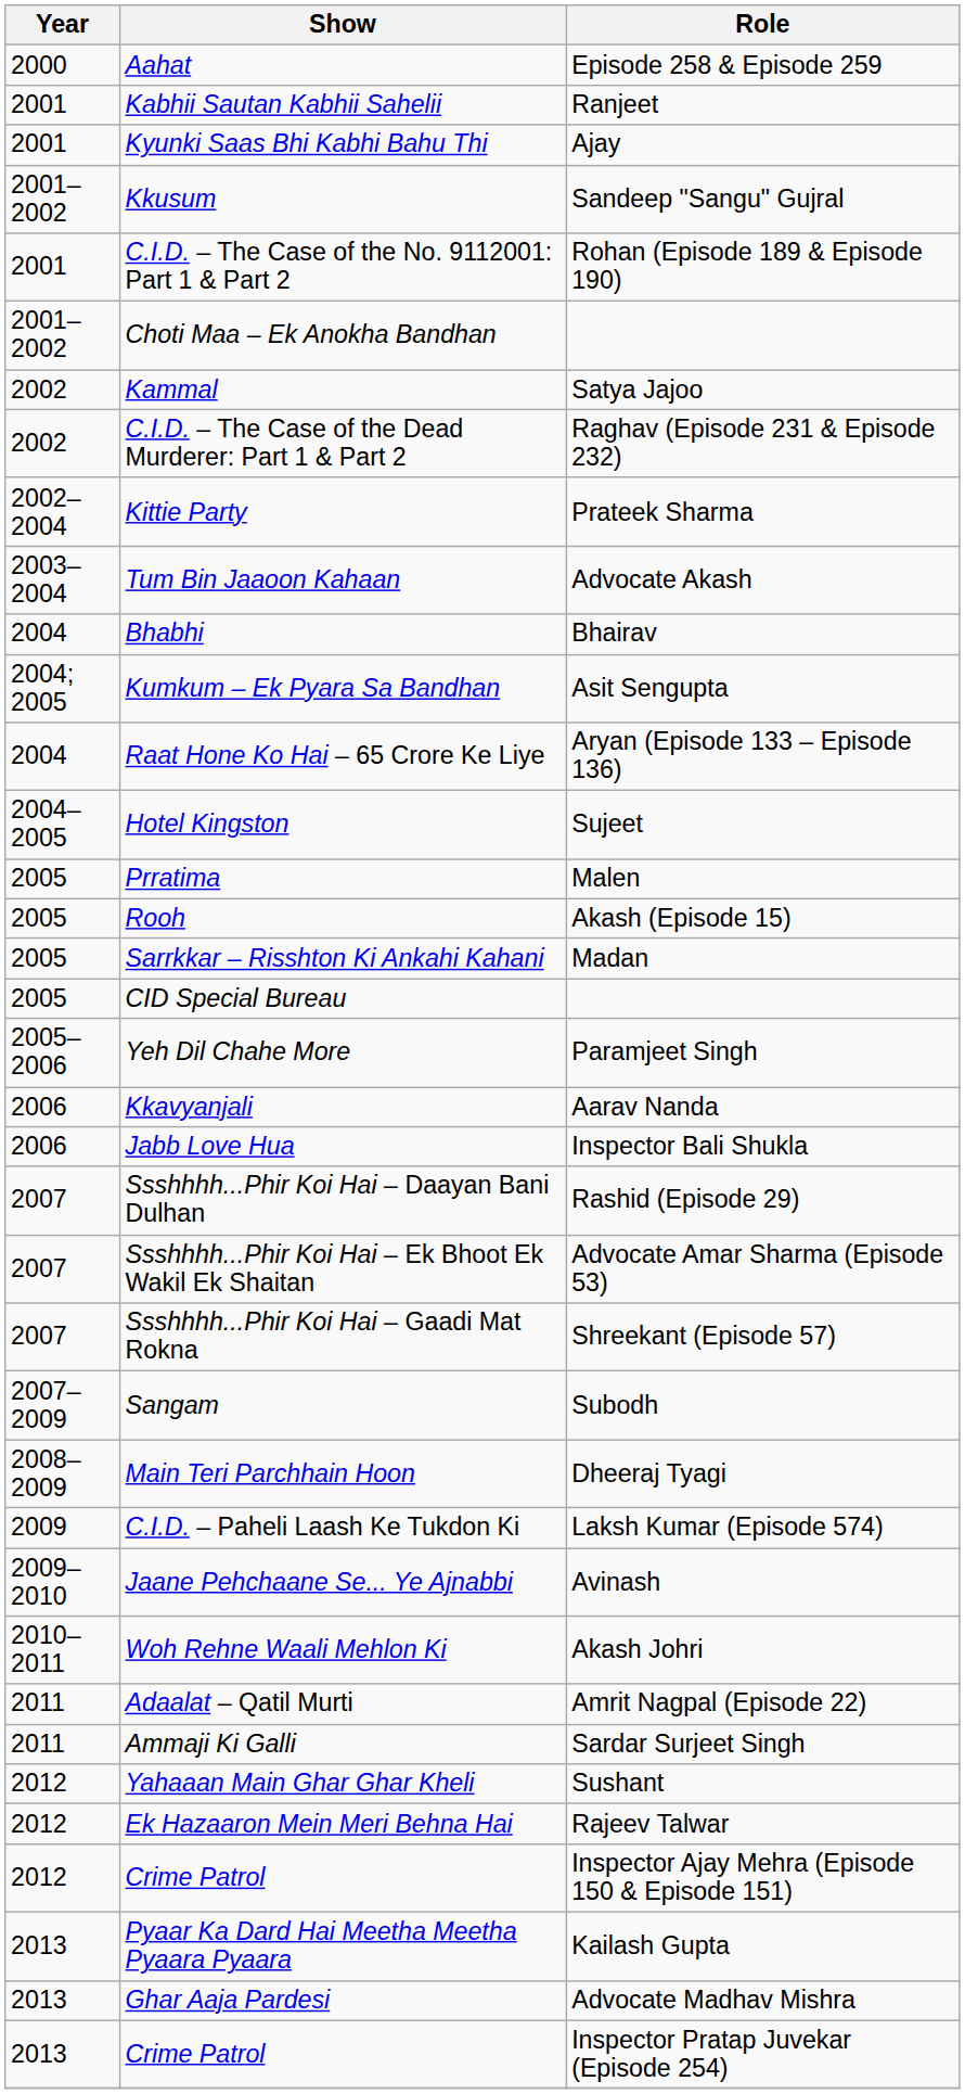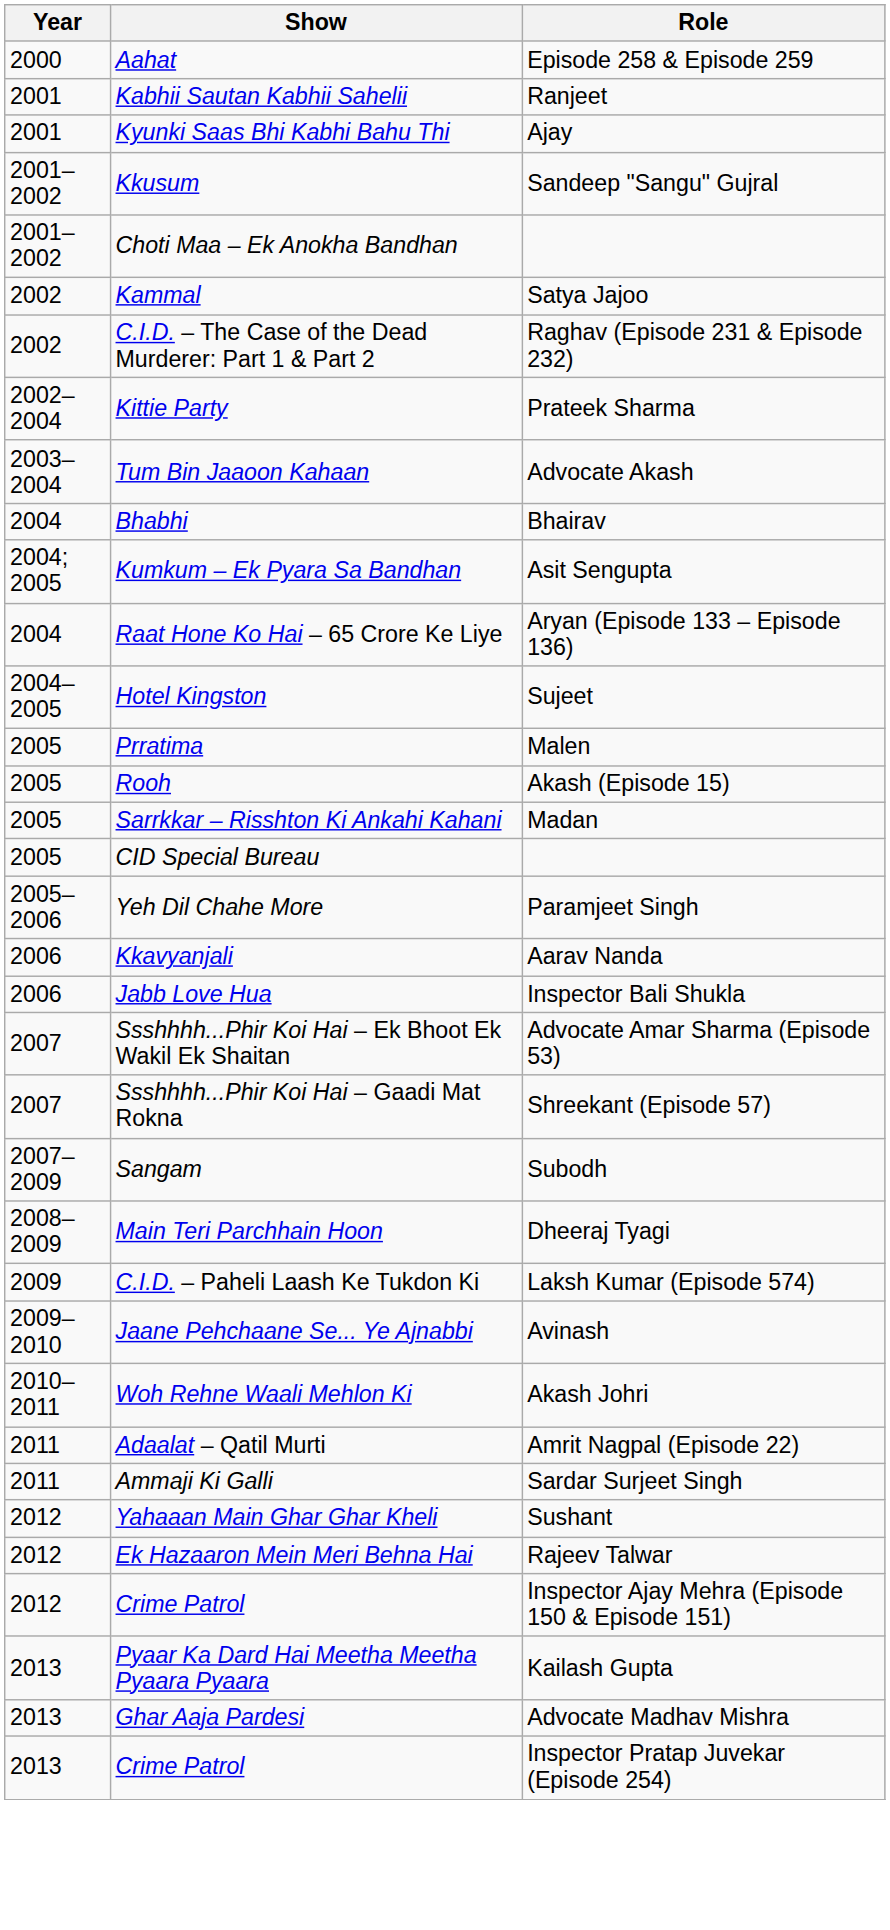 <table class="wikitable sortable">
 <tr>
 <th>Year</th>
 <th>Show</th>
 <th>Role</th>
 </tr>
 <tr>
 <td>2000</td>
 <td><em><a href='#'>Aahat</a></em></td>
 <td>Episode 258 & Episode 259</td>
 </tr>
 <tr>
 <td>2001</td>
 <td><em><a href='#'>Kabhii Sautan Kabhii Sahelii</a></em></td>
 <td>Ranjeet</td>
 </tr>
 <tr>
 <td>2001</td>
 <td><em><a href='#'>Kyunki Saas Bhi Kabhi Bahu Thi</a></em></td>
 <td>Ajay</td>
 </tr>
 <tr>
 <td>2001–2002</td>
 <td><em><a href='#'>Kkusum</a></em></td>
 <td>Sandeep "Sangu" Gujral</td>
-</tr>
-<tr>
-<td>2001</td>
-<td><em><a href='#'>C.I.D.</a></em> – The Case of the No. 9112001: Part 1 & Part 2</td>
-<td>Rohan (Episode 189 & Episode 190)</td>
 </tr>
 <tr>
 <td>2001–2002</td>
 <td><em>Choti Maa – Ek Anokha Bandhan</em></td>
 <td></td>
 </tr>
 <tr>
 <td>2002</td>
 <td><em><a href='#'>Kammal</a></em></td>
 <td>Satya Jajoo</td>
 </tr>
 <tr>
 <td>2002</td>
 <td><em><a href='#'>C.I.D.</a></em> – The Case of the Dead Murderer: Part 1 & Part 2</td>
 <td>Raghav (Episode 231 & Episode 232)</td>
 </tr>
 <tr>
 <td>2002–2004</td>
 <td><em><a href='#'>Kittie Party</a></em></td>
 <td>Prateek Sharma</td>
 </tr>
 <tr>
 <td>2003–2004</td>
 <td><em><a href='#'>Tum Bin Jaaoon Kahaan</a></em></td>
 <td>Advocate Akash</td>
 </tr>
 <tr>
 <td>2004</td>
 <td><em><a href='#'>Bhabhi</a></em></td>
 <td>Bhairav</td>
 </tr>
 <tr>
 <td>2004; 2005</td>
 <td><em><a href='#'>Kumkum – Ek Pyara Sa Bandhan</a></em></td>
 <td>Asit Sengupta</td>
 </tr>
 <tr>
 <td>2004</td>
 <td><em><a href='#'>Raat Hone Ko Hai</a></em> – 65 Crore Ke Liye</td>
 <td>Aryan (Episode 133 – Episode 136)</td>
 </tr>
 <tr>
 <td>2004–2005</td>
 <td><em><a href='#'>Hotel Kingston</a></em></td>
 <td>Sujeet</td>
 </tr>
 <tr>
 <td>2005</td>
 <td><em><a href='#'>Prratima</a></em></td>
 <td>Malen</td>
 </tr>
 <tr>
 <td>2005</td>
 <td><em><a href='#'>Rooh</a></em></td>
 <td>Akash (Episode 15)</td>
 </tr>
 <tr>
 <td>2005</td>
 <td><em><a href='#'>Sarrkkar – Risshton Ki Ankahi Kahani</a></em></td>
 <td>Madan</td>
 </tr>
 <tr>
 <td>2005</td>
 <td><em>CID Special Bureau</em></td>
 <td></td>
 </tr>
 <tr>
 <td>2005–2006</td>
 <td><em>Yeh Dil Chahe More</em></td>
 <td>Paramjeet Singh</td>
 </tr>
 <tr>
 <td>2006</td>
 <td><em><a href='#'>Kkavyanjali</a></em></td>
 <td>Aarav Nanda</td>
 </tr>
 <tr>
 <td>2006</td>
 <td><em><a href='#'>Jabb Love Hua</a></em></td>
 <td>Inspector Bali Shukla</td>
 </tr>
 <tr>
 <td>2007</td>
-<td><em>Ssshhhh...Phir Koi Hai</em> – Daayan Bani Dulhan</td>
-<td>Rashid (Episode 29)</td>
-</tr>
-<tr>
-<td>2007</td>
 <td><em>Ssshhhh...Phir Koi Hai</em> – Ek Bhoot Ek Wakil Ek Shaitan</td>
 <td>Advocate Amar Sharma (Episode 53)</td>
 </tr>
 <tr>
 <td>2007</td>
 <td><em>Ssshhhh...Phir Koi Hai</em> – Gaadi Mat Rokna</td>
 <td>Shreekant (Episode 57)</td>
 </tr>
 <tr>
 <td>2007–2009</td>
 <td><em>Sangam</em></td>
 <td>Subodh</td>
 </tr>
 <tr>
 <td>2008–2009</td>
 <td><em><a href='#'>Main Teri Parchhain Hoon</a></em></td>
 <td>Dheeraj Tyagi</td>
 </tr>
 <tr>
 <td>2009</td>
 <td><em><a href='#'>C.I.D.</a></em> – Paheli Laash Ke Tukdon Ki</td>
 <td>Laksh Kumar (Episode 574)</td>
 </tr>
 <tr>
 <td>2009–2010</td>
 <td><em><a href='#'>Jaane Pehchaane Se... Ye Ajnabbi</a></em></td>
 <td>Avinash</td>
 </tr>
 <tr>
 <td>2010–2011</td>
 <td><em><a href='#'>Woh Rehne Waali Mehlon Ki</a></em></td>
 <td>Akash Johri</td>
 </tr>
 <tr>
 <td>2011</td>
 <td><em><a href='#'>Adaalat</a></em> – Qatil Murti</td>
 <td>Amrit Nagpal (Episode 22)</td>
 </tr>
 <tr>
 <td>2011</td>
 <td><em>Ammaji Ki Galli</em></td>
 <td>Sardar Surjeet Singh</td>
 </tr>
 <tr>
 <td>2012</td>
 <td><em><a href='#'>Yahaaan Main Ghar Ghar Kheli</a></em></td>
 <td>Sushant</td>
 </tr>
 <tr>
 <td>2012</td>
 <td><em><a href='#'>Ek Hazaaron Mein Meri Behna Hai</a></em></td>
 <td>Rajeev Talwar</td>
 </tr>
 <tr>
 <td>2012</td>
 <td><em><a href='#'>Crime Patrol</a></em></td>
 <td>Inspector Ajay Mehra (Episode 150 & Episode 151)</td>
 </tr>
 <tr>
 <td>2013</td>
 <td><em><a href='#'>Pyaar Ka Dard Hai Meetha Meetha Pyaara Pyaara</a></em></td>
 <td>Kailash Gupta</td>
 </tr>
 <tr>
 <td>2013</td>
 <td><em><a href='#'>Ghar Aaja Pardesi</a></em></td>
 <td>Advocate Madhav Mishra</td>
 </tr>
 <tr>
 <td>2013</td>
 <td><em><a href='#'>Crime Patrol</a></em></td>
 <td>Inspector Pratap Juvekar (Episode 254)</td>
 </tr>
 <tr>
 </tr>
 </table>
